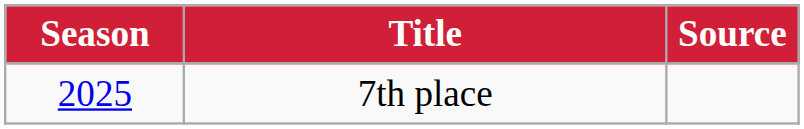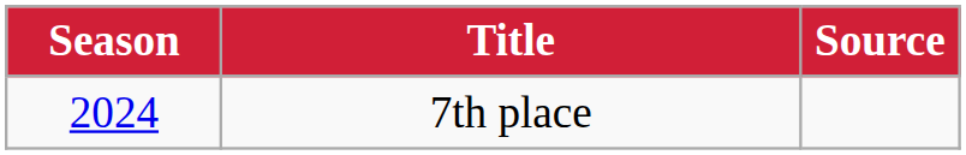 <table class="wikitable">
 <tr>
 <th width=70px style="background:#d11f37; color:white">Season</th>
 <th width=200px style="background:#d11f37; color:white">Title</th>
 <th width=50px style="background:#d11f37; color:white">Source</th>
 </tr>
 <tr align=center>
-<td><a href='#'>2025</a></td>
+<td><a href='#'>2024</a></td>
 <td>7th place</td>
 <td></td>
 </tr>
 </table>
